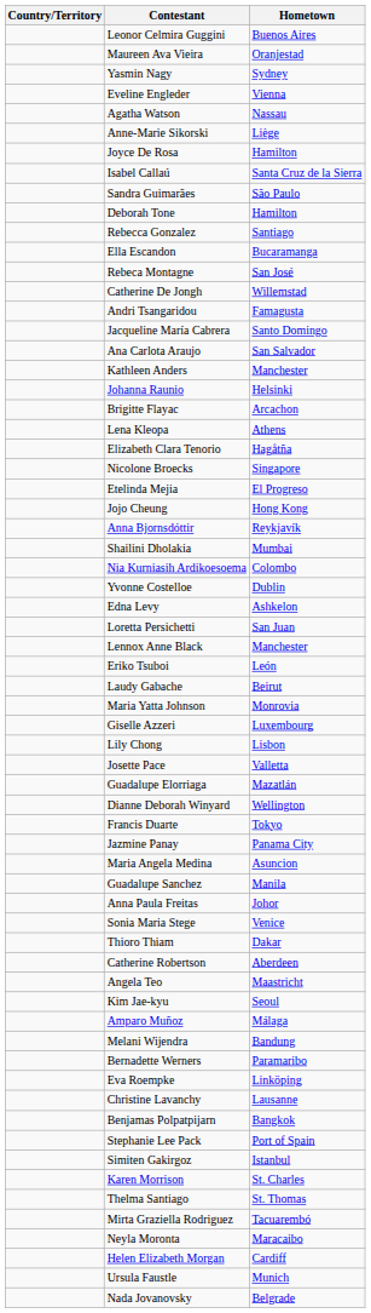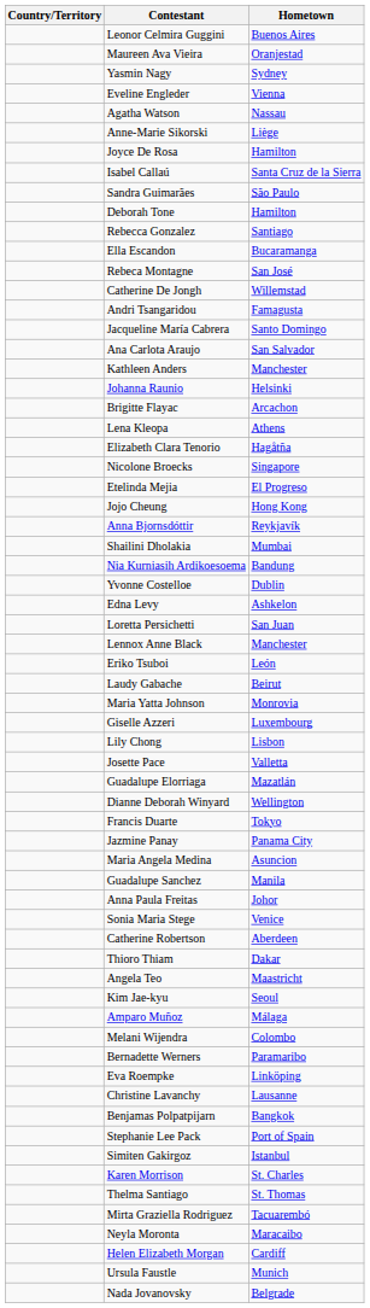 <table class="wikitable sortable" style="font-size: 95%">
 <tr>
 <th>Country/Territory</th>
 <th>Contestant</th>
 <th>Hometown</th>
 </tr>
 <tr>
 <td></td>
 <td>Leonor Celmira Guggini</td>
 <td><a href='#'>Buenos Aires</a></td>
 </tr>
 <tr>
 <td></td>
 <td>Maureen Ava Vieira</td>
 <td><a href='#'>Oranjestad</a></td>
 </tr>
 <tr>
 <td></td>
 <td>Yasmin Nagy</td>
 <td><a href='#'>Sydney</a></td>
 </tr>
 <tr>
 <td></td>
 <td>Eveline Engleder</td>
 <td><a href='#'>Vienna</a></td>
 </tr>
 <tr>
 <td></td>
 <td>Agatha Watson</td>
 <td><a href='#'>Nassau</a></td>
 </tr>
 <tr>
 <td></td>
 <td>Anne-Marie Sikorski</td>
 <td><a href='#'>Liège</a></td>
 </tr>
 <tr>
 <td></td>
 <td>Joyce De Rosa</td>
 <td><a href='#'>Hamilton</a></td>
 </tr>
 <tr>
 <td></td>
 <td>Isabel Callaú</td>
 <td><a href='#'>Santa Cruz de la Sierra</a></td>
 </tr>
 <tr>
 <td></td>
 <td>Sandra Guimarães</td>
 <td><a href='#'>São Paulo</a></td>
 </tr>
 <tr>
 <td></td>
 <td>Deborah Tone</td>
 <td><a href='#'>Hamilton</a></td>
 </tr>
 <tr>
 <td></td>
 <td>Rebecca Gonzalez</td>
 <td><a href='#'>Santiago</a></td>
 </tr>
 <tr>
 <td></td>
 <td>Ella Escandon</td>
 <td><a href='#'>Bucaramanga</a></td>
 </tr>
 <tr>
 <td></td>
 <td>Rebeca Montagne</td>
 <td><a href='#'>San José</a></td>
 </tr>
 <tr>
 <td></td>
 <td>Catherine De Jongh</td>
 <td><a href='#'>Willemstad</a></td>
 </tr>
 <tr>
 <td></td>
 <td>Andri Tsangaridou</td>
 <td><a href='#'>Famagusta</a></td>
 </tr>
 <tr>
 <td></td>
 <td>Jacqueline María Cabrera</td>
 <td><a href='#'>Santo Domingo</a></td>
 </tr>
 <tr>
 <td></td>
 <td>Ana Carlota Araujo</td>
 <td><a href='#'>San Salvador</a></td>
 </tr>
 <tr>
 <td></td>
 <td>Kathleen Anders</td>
 <td><a href='#'>Manchester</a></td>
 </tr>
 <tr>
 <td></td>
 <td><a href='#'>Johanna Raunio</a></td>
 <td><a href='#'>Helsinki</a></td>
 </tr>
 <tr>
 <td></td>
 <td>Brigitte Flayac</td>
 <td><a href='#'>Arcachon</a></td>
 </tr>
 <tr>
 <td></td>
 <td>Lena Kleopa</td>
 <td><a href='#'>Athens</a></td>
 </tr>
 <tr>
 <td></td>
 <td>Elizabeth Clara Tenorio</td>
 <td><a href='#'>Hagåtña</a></td>
 </tr>
 <tr>
 <td></td>
 <td>Nicolone Broecks</td>
 <td><a href='#'>Singapore</a></td>
 </tr>
 <tr>
 <td></td>
 <td>Etelinda Mejia</td>
 <td><a href='#'>El Progreso</a></td>
 </tr>
 <tr>
 <td></td>
 <td>Jojo Cheung</td>
 <td><a href='#'>Hong Kong</a></td>
 </tr>
 <tr>
 <td></td>
 <td><a href='#'>Anna Bjornsdóttir</a></td>
 <td><a href='#'>Reykjavík</a></td>
 </tr>
 <tr>
 <td></td>
 <td>Shailini Dholakia</td>
 <td><a href='#'>Mumbai</a></td>
 </tr>
 <tr>
 <td></td>
 <td><a href='#'>Nia Kurniasih Ardikoesoema</a></td>
-<td><a href='#'>Colombo</a></td>
+<td><a href='#'>Bandung</a></td>
 </tr>
 <tr>
 <td></td>
 <td>Yvonne Costelloe</td>
 <td><a href='#'>Dublin</a></td>
 </tr>
 <tr>
 <td></td>
 <td>Edna Levy</td>
 <td><a href='#'>Ashkelon</a></td>
 </tr>
 <tr>
 <td></td>
 <td>Loretta Persichetti</td>
 <td><a href='#'>San Juan</a></td>
 </tr>
 <tr>
 <td></td>
 <td>Lennox Anne Black</td>
 <td><a href='#'>Manchester</a></td>
 </tr>
 <tr>
 <td></td>
 <td>Eriko Tsuboi</td>
 <td><a href='#'>León</a></td>
 </tr>
 <tr>
 <td></td>
 <td>Laudy Gabache</td>
 <td><a href='#'>Beirut</a></td>
 </tr>
 <tr>
 <td></td>
 <td>Maria Yatta Johnson</td>
 <td><a href='#'>Monrovia</a></td>
 </tr>
 <tr>
 <td></td>
 <td>Giselle Azzeri</td>
 <td><a href='#'>Luxembourg</a></td>
 </tr>
 <tr>
 <td></td>
 <td>Lily Chong</td>
 <td><a href='#'>Lisbon</a></td>
 </tr>
 <tr>
 <td></td>
 <td>Josette Pace</td>
 <td><a href='#'>Valletta</a></td>
 </tr>
 <tr>
 <td></td>
 <td>Guadalupe Elorriaga</td>
 <td><a href='#'>Mazatlán</a></td>
 </tr>
 <tr>
 <td></td>
 <td>Dianne Deborah Winyard</td>
 <td><a href='#'>Wellington</a></td>
 </tr>
 <tr>
 <td></td>
 <td>Francis Duarte</td>
 <td><a href='#'>Tokyo</a></td>
 </tr>
 <tr>
 <td></td>
 <td>Jazmine Panay</td>
 <td><a href='#'>Panama City</a></td>
 </tr>
 <tr>
 <td></td>
 <td>Maria Angela Medina</td>
 <td><a href='#'>Asuncion</a></td>
 </tr>
 <tr>
 <td></td>
 <td>Guadalupe Sanchez</td>
 <td><a href='#'>Manila</a></td>
 </tr>
 <tr>
 <td></td>
 <td>Anna Paula Freitas</td>
 <td><a href='#'>Johor</a></td>
 </tr>
 <tr>
 <td></td>
 <td>Sonia Maria Stege</td>
 <td><a href='#'>Venice</a></td>
 </tr>
 <tr>
 <td></td>
-<td>Thioro Thiam</td>
-<td><a href='#'>Dakar</a></td>
+<td>Catherine Robertson</td>
+<td><a href='#'>Aberdeen</a></td>
 </tr>
 <tr>
 <td></td>
-<td>Catherine Robertson</td>
-<td><a href='#'>Aberdeen</a></td>
+<td>Thioro Thiam</td>
+<td><a href='#'>Dakar</a></td>
 </tr>
 <tr>
 <td></td>
 <td>Angela Teo</td>
 <td><a href='#'>Maastricht</a></td>
 </tr>
 <tr>
 <td></td>
 <td>Kim Jae-kyu</td>
 <td><a href='#'>Seoul</a></td>
 </tr>
 <tr>
 <td></td>
 <td><a href='#'>Amparo Muñoz</a></td>
 <td><a href='#'>Málaga</a></td>
 </tr>
 <tr>
 <td></td>
 <td>Melani Wijendra</td>
-<td><a href='#'>Bandung</a></td>
+<td><a href='#'>Colombo</a></td>
 </tr>
 <tr>
 <td></td>
 <td>Bernadette Werners</td>
 <td><a href='#'>Paramaribo</a></td>
 </tr>
 <tr>
 <td></td>
 <td>Eva Roempke</td>
 <td><a href='#'>Linköping</a></td>
 </tr>
 <tr>
 <td></td>
 <td>Christine Lavanchy</td>
 <td><a href='#'>Lausanne</a></td>
 </tr>
 <tr>
 <td></td>
 <td>Benjamas Polpatpijarn</td>
 <td><a href='#'>Bangkok</a></td>
 </tr>
 <tr>
 <td></td>
 <td>Stephanie Lee Pack</td>
 <td><a href='#'>Port of Spain</a></td>
 </tr>
 <tr>
 <td></td>
 <td>Simiten Gakirgoz</td>
 <td><a href='#'>Istanbul</a></td>
 </tr>
 <tr>
 <td></td>
 <td><a href='#'>Karen Morrison</a></td>
 <td><a href='#'>St. Charles</a></td>
 </tr>
 <tr>
 <td></td>
 <td>Thelma Santiago</td>
 <td><a href='#'>St. Thomas</a></td>
 </tr>
 <tr>
 <td></td>
 <td>Mirta Graziella Rodriguez</td>
 <td><a href='#'>Tacuarembó</a></td>
 </tr>
 <tr>
 <td></td>
 <td>Neyla Moronta</td>
 <td><a href='#'>Maracaibo</a></td>
 </tr>
 <tr>
 <td></td>
 <td><a href='#'>Helen Elizabeth Morgan</a></td>
 <td><a href='#'>Cardiff</a></td>
 </tr>
 <tr>
 <td></td>
 <td>Ursula Faustle</td>
 <td><a href='#'>Munich</a></td>
 </tr>
 <tr>
 <td></td>
 <td>Nada Jovanovsky</td>
 <td><a href='#'>Belgrade</a></td>
 </tr>
 </table>
